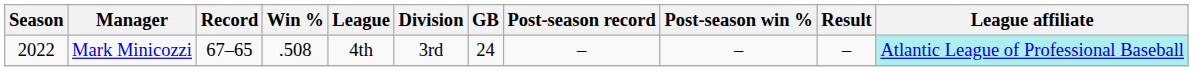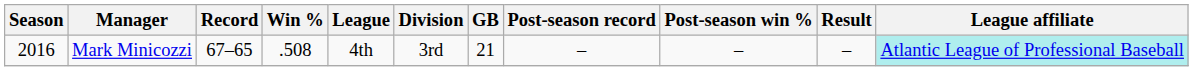 <table class="wikitable sortable" style="font-size: 95%; text-align:center;">
 <tr>
 <th>Season</th>
 <th>Manager</th>
 <th>Record</th>
 <th>Win %</th>
 <th>League</th>
 <th>Division</th>
 <th>GB</th>
 <th>Post-season record</th>
 <th>Post-season win %</th>
 <th class="unsortable">Result</th>
 <th class="unsortable">League affiliate</th>
 </tr>
 <tr>
-<td>2022</td>
+<td>2016</td>
 <td><a href='#'>Mark Minicozzi</a></td>
 <td>67–65</td>
 <td>.508</td>
 <td>4th</td>
 <td>3rd</td>
-<td>24</td>
+<td>21</td>
 <td>–</td>
 <td>–</td>
 <td>–</td>
 <td style="background: paleturquoise;"><a href='#'>Atlantic League of Professional Baseball</a></td>
 </tr>
 <tr>
 </tr>
 </table>
